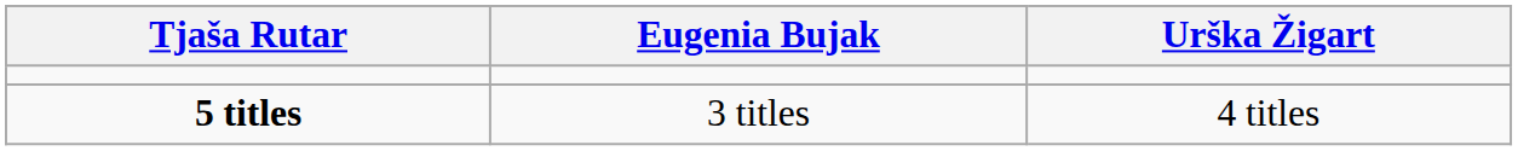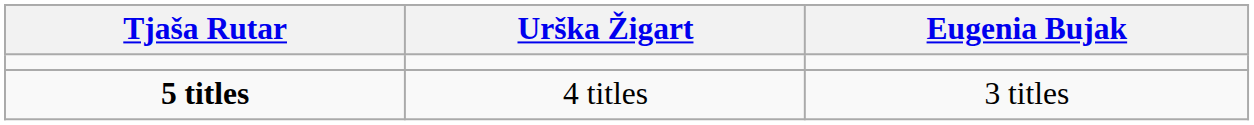 <table class="wikitable" style="text-align:center; width:50%; border:1px #AAAAFF solid">
 <tr>
 <th><a href='#'>Tjaša Rutar</a></th>
+<th><a href='#'>Urška Žigart</a></th>
 <th><a href='#'>Eugenia Bujak</a></th>
-<th><a href='#'>Urška Žigart</a></th>
 </tr>
 <tr>
 <td width=50></td>
 <td width=50></td>
 <td width=50></td>
 </tr>
 <tr>
 <td><strong>5 titles</strong></td>
+<td>4 titles</td>
 <td>3 titles</td>
-<td>4 titles</td>
 </tr>
 </table>
